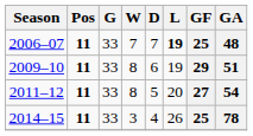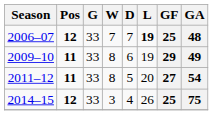 <table class="wikitable sortable" style="text-align: center;">
 <tr>
 <th>Season</th>
 <th>Pos</th>
 <th>G</th>
 <th>W</th>
 <th>D</th>
 <th>L</th>
 <th>GF</th>
 <th>GA</th>
 </tr>
 <tr>
 <td><a href='#'>2006–07</a></td>
-<td><strong>11</strong></td>
+<td><strong>12</strong></td>
 <td>33</td>
 <td>7</td>
 <td>7</td>
 <td><strong>19</strong></td>
 <th>25</th>
 <th>48</th>
 </tr>
 <tr>
 <td><a href='#'>2009–10</a></td>
 <td><strong>11</strong></td>
 <td>33</td>
 <td>8</td>
 <td>6</td>
 <td>19</td>
 <th>29</th>
-<th>51</th>
+<th>49</th>
 </tr>
 <tr>
 <td><a href='#'>2011–12</a></td>
 <td><strong>11</strong></td>
 <td>33</td>
 <td>8</td>
 <td>5</td>
 <td>20</td>
 <th>27</th>
 <th>54</th>
 </tr>
 <tr>
 <td><a href='#'>2014–15</a></td>
-<td><strong>11</strong></td>
+<td><strong>12</strong></td>
 <td>33</td>
 <td>3</td>
 <td>4</td>
 <td>26</td>
 <th>25</th>
-<th>78</th>
+<th>75</th>
 </tr>
 <tr>
 </tr>
 </table>
